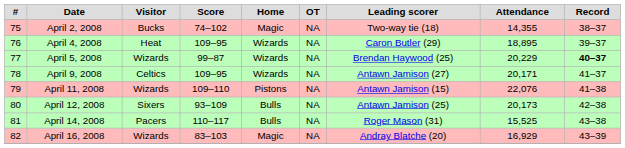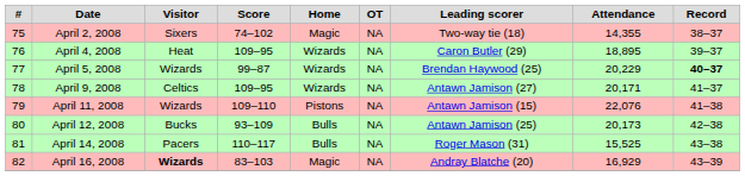 <table class="wikitable" width="80%">
 <tr align="center"  bgcolor="#dddddd">
 <td><strong>#</strong></td>
 <td><strong>Date</strong></td>
 <td><strong>Visitor</strong></td>
 <td><strong>Score</strong></td>
 <td><strong>Home</strong></td>
 <td><strong>OT</strong></td>
 <td><strong>Leading scorer</strong></td>
 <td><strong>Attendance</strong></td>
 <td><strong>Record</strong></td>
 </tr>
 <tr align="center" bgcolor="#ffbbbb">
 <td>75</td>
 <td>April 2, 2008</td>
-<td>Bucks</td>
+<td>Sixers</td>
 <td>74–102</td>
 <td>Magic</td>
 <td>NA</td>
 <td>Two-way tie (18)</td>
 <td>14,355</td>
 <td>38–37</td>
 </tr>
 <tr align="center" bgcolor="bbffbb">
 <td>76</td>
 <td>April 4, 2008</td>
 <td>Heat</td>
 <td>109–95</td>
 <td>Wizards</td>
 <td>NA</td>
 <td><a href='#'>Caron Butler</a> (29)</td>
 <td>18,895</td>
 <td>39–37</td>
 </tr>
 <tr align="center" bgcolor="bbffbb">
 <td>77</td>
 <td>April 5, 2008</td>
 <td>Wizards</td>
 <td>99–87</td>
 <td>Wizards</td>
 <td>NA</td>
 <td><a href='#'>Brendan Haywood</a> (25)</td>
 <td>20,229</td>
 <td><strong>40–37</strong></td>
 </tr>
 <tr align="center" bgcolor="bbffbb">
 <td>78</td>
 <td>April 9, 2008</td>
 <td>Celtics</td>
 <td>109–95</td>
 <td>Wizards</td>
 <td>NA</td>
 <td><a href='#'>Antawn Jamison</a> (27)</td>
 <td>20,171</td>
 <td>41–37</td>
 </tr>
 <tr align="center" bgcolor="#ffbbbb">
 <td>79</td>
 <td>April 11, 2008</td>
 <td>Wizards</td>
 <td>109–110</td>
 <td>Pistons</td>
 <td>NA</td>
 <td><a href='#'>Antawn Jamison</a> (15)</td>
 <td>22,076</td>
 <td>41–38</td>
 </tr>
 <tr align="center" bgcolor="bbffbb">
 <td>80</td>
 <td>April 12, 2008</td>
-<td>Sixers</td>
+<td>Bucks</td>
 <td>93–109</td>
 <td>Bulls</td>
 <td>NA</td>
 <td><a href='#'>Antawn Jamison</a> (25)</td>
 <td>20,173</td>
 <td>42–38</td>
 </tr>
 <tr align="center" bgcolor="bbffbb">
 <td>81</td>
 <td>April 14, 2008</td>
 <td>Pacers</td>
 <td>110–117</td>
 <td>Bulls</td>
 <td>NA</td>
 <td><a href='#'>Roger Mason</a> (31)</td>
 <td>15,525</td>
 <td>43–38</td>
 </tr>
 <tr align="center" bgcolor="#ffbbbb">
 <td>82</td>
 <td>April 16, 2008</td>
-<td>Wizards</td>
+<td><strong>Wizards</strong></td>
 <td>83–103</td>
 <td>Magic</td>
 <td>NA</td>
 <td><a href='#'>Andray Blatche</a> (20)</td>
 <td>16,929</td>
 <td>43–39</td>
 </tr>
 <tr>
 </tr>
 </table>
